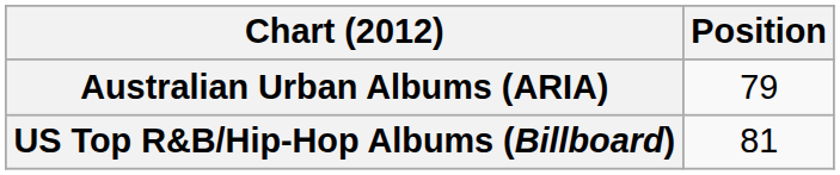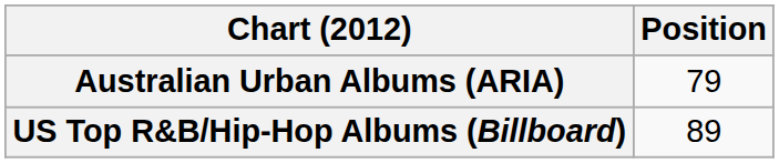 <table class="wikitable sortable plainrowheaders" style="text-align:center">
 <tr>
 <th scope="col">Chart (2012)</th>
 <th scope="col">Position</th>
 </tr>
 <tr>
 <th scope="row">Australian Urban Albums (ARIA)</th>
 <td>79</td>
 </tr>
 <tr>
 <th scope="row">US Top R&B/Hip-Hop Albums (<em>Billboard</em>)</th>
-<td>81</td>
+<td>89</td>
 </tr>
 </table>
